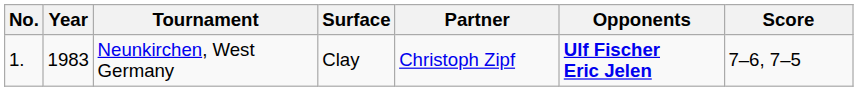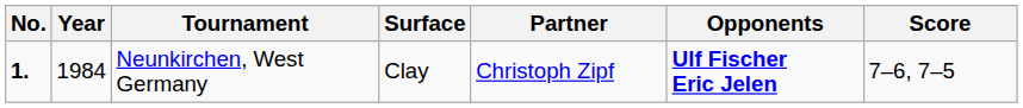 <table class="sortable wikitable" style=font-size:97%>
 <tr>
 <th>No.</th>
 <th style="width:30px">Year</th>
 <th style="width:180px">Tournament</th>
 <th width=50>Surface</th>
 <th style="width:130px">Partner</th>
 <th style="width:130px">Opponents</th>
 <th style="width:100px" class="unsortable">Score</th>
 </tr>
 <tr>
-<td>1.</td>
-<td>1983</td>
+<td><strong>1.</strong></td>
+<td>1984</td>
 <td><a href='#'>Neunkirchen</a>, West Germany</td>
 <td>Clay</td>
 <td> <a href='#'>Christoph Zipf</a></td>
 <td><strong> <a href='#'>Ulf Fischer</a><br> <a href='#'>Eric Jelen</a></strong></td>
 <td>7–6, 7–5</td>
 </tr>
 </table>
